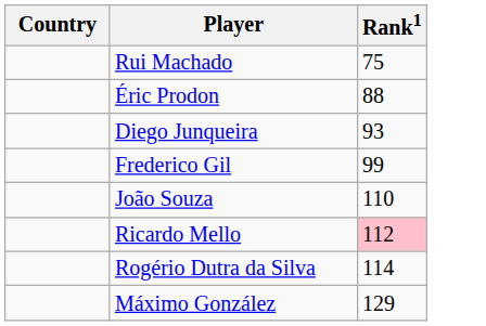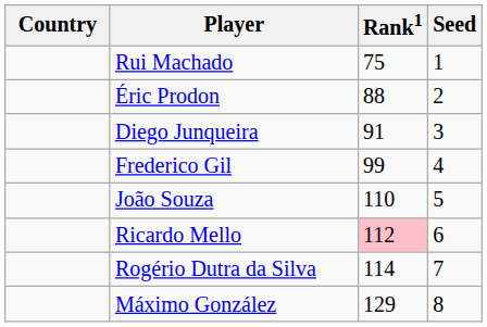 <table class="sortable wikitable">
 <tr>
 <th width="70">Country</th>
 <th width="175">Player</th>
 <th>Rank<sup>1</sup></th>
+<th>Seed</th>
 </tr>
 <tr>
 <td></td>
 <td><a href='#'>Rui Machado</a></td>
 <td>75</td>
+<td>1</td>
 </tr>
 <tr>
 <td></td>
 <td><a href='#'>Éric Prodon</a></td>
 <td>88</td>
+<td>2</td>
 </tr>
 <tr>
 <td></td>
 <td><a href='#'>Diego Junqueira</a></td>
-<td>93</td>
+<td>91</td>
+<td>3</td>
 </tr>
 <tr>
 <td></td>
 <td><a href='#'>Frederico Gil</a></td>
 <td>99</td>
+<td>4</td>
 </tr>
 <tr>
 <td></td>
 <td><a href='#'>João Souza</a></td>
 <td>110</td>
+<td>5</td>
 </tr>
 <tr>
 <td></td>
 <td><a href='#'>Ricardo Mello</a></td>
 <td style="background: pink;">112</td>
+<td>6</td>
 </tr>
 <tr>
 <td></td>
 <td><a href='#'>Rogério Dutra da Silva</a></td>
 <td>114</td>
+<td>7</td>
 </tr>
 <tr>
 <td></td>
 <td><a href='#'>Máximo González</a></td>
 <td>129</td>
+<td>8</td>
 </tr>
 </table>
